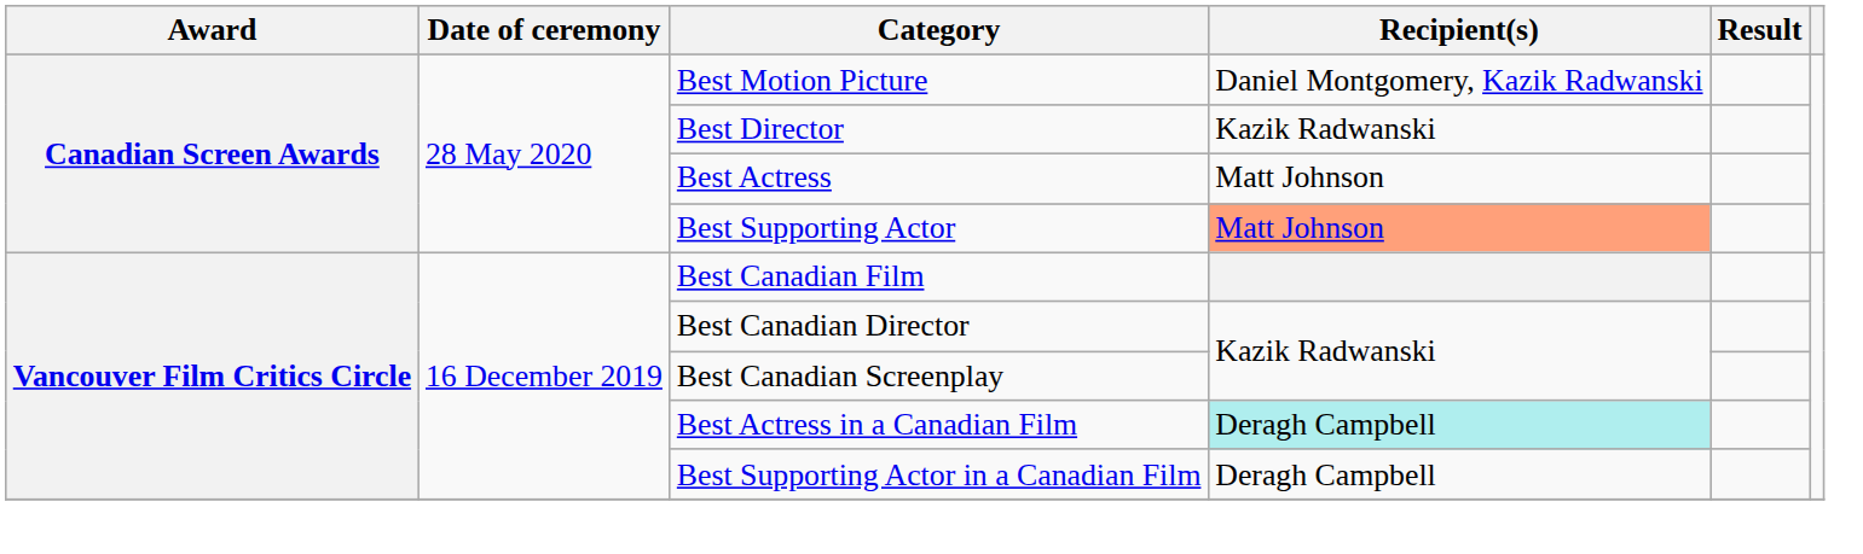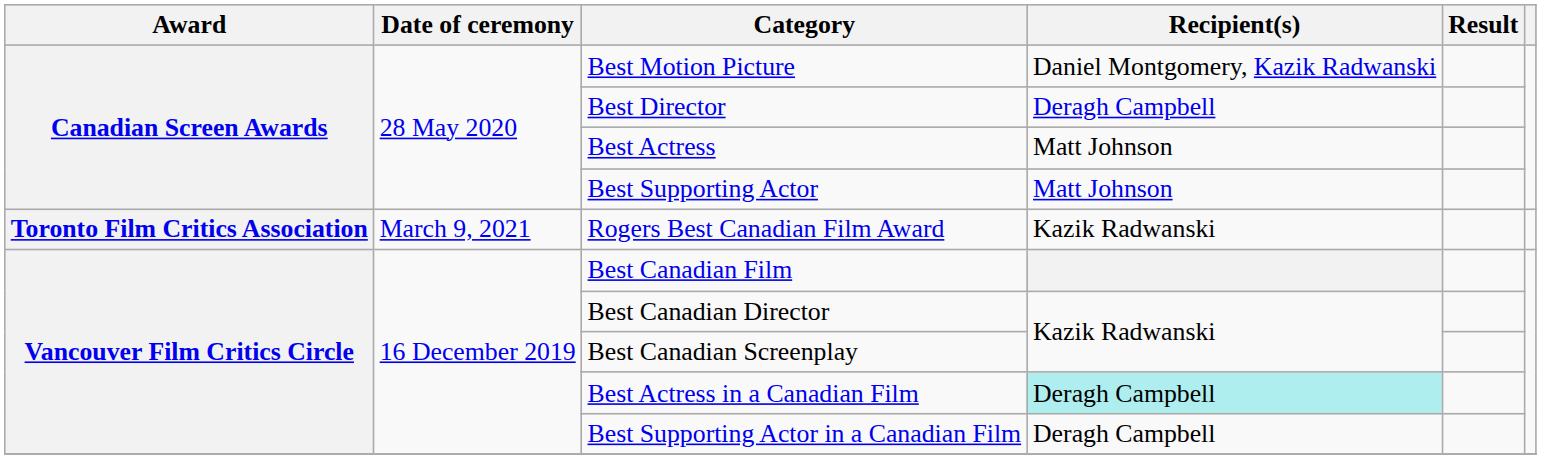 <table class="wikitable plainrowheaders sortable">
 <tr>
 <th scope="col">Award</th>
 <th scope="col">Date of ceremony</th>
 <th scope="col">Category</th>
 <th scope="col">Recipient(s)</th>
 <th scope="col">Result</th>
 <th scope="col" class="unsortable"></th>
 </tr>
 <tr>
 <th rowspan="4" scope="row"><a href='#'>Canadian Screen Awards</a></th>
 <td rowspan="4"><a href='#'>28 May 2020</a></td>
 <td><a href='#'>Best Motion Picture</a></td>
 <td>Daniel Montgomery, <a href='#'>Kazik Radwanski</a></td>
 <td></td>
 <td rowspan="4"></td>
 </tr>
 <tr>
 <td><a href='#'>Best Director</a></td>
-<td>Kazik Radwanski</td>
+<td><a href='#'>Deragh Campbell</a></td>
 <td></td>
 </tr>
 <tr>
 <td><a href='#'>Best Actress</a></td>
 <td>Matt Johnson</td>
 <td></td>
 </tr>
 <tr>
 <td><a href='#'>Best Supporting Actor</a></td>
-<td style="background: lightsalmon;"><a href='#'>Matt Johnson</a></td>
+<td><a href='#'>Matt Johnson</a></td>
+<td></td>
+</tr>
+<tr>
+<th rowspan="1" scope="row"><a href='#'>Toronto Film Critics Association</a></th>
+<td><a href='#'>March 9, 2021</a></td>
+<td><a href='#'>Rogers Best Canadian Film Award</a></td>
+<td>Kazik Radwanski</td>
+<td></td>
 <td></td>
 </tr>
 <tr>
 <th rowspan="5" scope="row"><a href='#'>Vancouver Film Critics Circle</a></th>
 <td rowspan="5"><a href='#'>16 December 2019</a></td>
 <td><a href='#'>Best Canadian Film</a></td>
 <th></th>
 <td></td>
 <td rowspan="5"></td>
 </tr>
 <tr>
 <td>Best Canadian Director</td>
 <td rowspan="2">Kazik Radwanski</td>
 <td></td>
 </tr>
 <tr>
 <td>Best Canadian Screenplay</td>
 <td></td>
 </tr>
 <tr>
 <td><a href='#'>Best Actress in a Canadian Film</a></td>
 <td style="background: paleturquoise;">Deragh Campbell</td>
 <td></td>
 </tr>
 <tr>
 <td><a href='#'>Best Supporting Actor in a Canadian Film</a></td>
 <td>Deragh Campbell</td>
 <td></td>
 </tr>
 <tr>
 </tr>
 </table>
